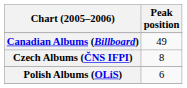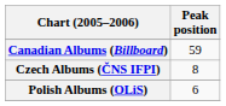 <table class="wikitable sortable plainrowheaders" style="text-align:center">
 <tr>
 <th scope="col">Chart (2005–2006)</th>
 <th scope="col">Peak<br>position</th>
 </tr>
 <tr>
 </tr>
 <tr>
 </tr>
 <tr>
 </tr>
 <tr>
 </tr>
 <tr>
 <th scope="row"><a href='#'>Canadian Albums</a> (<a href='#'><em>Billboard</em></a>)</th>
-<td style="text-align:center">49</td>
+<td style="text-align:center">59</td>
 </tr>
 <tr>
 <th scope="row">Czech Albums (<a href='#'>ČNS IFPI</a>)</th>
 <td>8</td>
 </tr>
 <tr>
 </tr>
 <tr>
 </tr>
 <tr>
 </tr>
 <tr>
 </tr>
 <tr>
 </tr>
 <tr>
 </tr>
 <tr>
 </tr>
 <tr>
 </tr>
 <tr>
 </tr>
 <tr>
 </tr>
 <tr>
 <th scope="row">Polish Albums (<a href='#'>OLiS</a>)</th>
 <td>6</td>
 </tr>
 <tr>
 </tr>
 <tr>
 </tr>
 <tr>
 </tr>
 <tr>
 </tr>
 <tr>
 </tr>
 <tr>
 </tr>
 <tr>
 </tr>
 <tr>
 </tr>
 </table>
